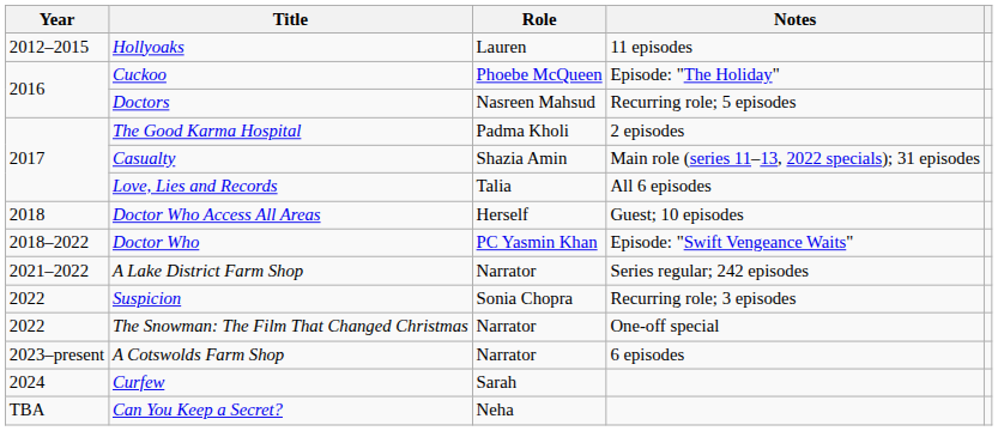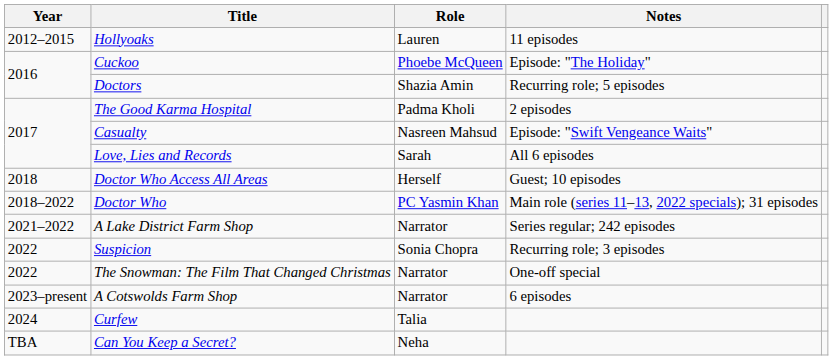 <table class="wikitable sortable">
 <tr>
 <th>Year</th>
 <th>Title</th>
 <th>Role</th>
 <th class="unsortable">Notes</th>
 <th class="unsortable"></th>
 </tr>
 <tr>
 <td>2012–2015</td>
 <td><em><a href='#'>Hollyoaks</a></em></td>
 <td>Lauren</td>
 <td>11 episodes</td>
 <td style = "text-align: center;"></td>
 </tr>
 <tr>
 <td rowspan="2">2016</td>
 <td><em><a href='#'>Cuckoo</a></em></td>
 <td><a href='#'>Phoebe McQueen</a></td>
 <td>Episode: "<a href='#'>The Holiday</a>"</td>
 <td style = "text-align: center;"></td>
 </tr>
 <tr>
 <td><em><a href='#'>Doctors</a></em></td>
-<td>Nasreen Mahsud</td>
+<td>Shazia Amin</td>
 <td>Recurring role; 5 episodes</td>
 <td style = "text-align: center;"></td>
 </tr>
 <tr>
 <td rowspan="3">2017</td>
 <td><em><a href='#'>The Good Karma Hospital</a></em></td>
 <td>Padma Kholi</td>
 <td>2 episodes</td>
 <td style = "text-align: center;"></td>
 </tr>
 <tr>
 <td><em><a href='#'>Casualty</a></em></td>
-<td>Shazia Amin</td>
-<td>Main role (<a href='#'>series 11</a>–<a href='#'>13</a>, <a href='#'>2022 specials</a>); 31 episodes</td>
+<td>Nasreen Mahsud</td>
+<td>Episode: "<a href='#'>Swift Vengeance Waits</a>"</td>
 <td style = "text-align: center;"></td>
 </tr>
 <tr>
 <td><em><a href='#'>Love, Lies and Records</a></em></td>
-<td>Talia</td>
+<td>Sarah</td>
 <td>All 6 episodes</td>
 <td style = "text-align: center;"></td>
 </tr>
 <tr>
 <td>2018</td>
 <td><em><a href='#'>Doctor Who Access All Areas</a></em></td>
 <td>Herself</td>
 <td>Guest; 10 episodes</td>
 <td style="text-align: center;"></td>
 </tr>
 <tr>
 <td>2018–2022</td>
 <td><em><a href='#'>Doctor Who</a></em></td>
 <td><a href='#'>PC Yasmin Khan</a></td>
-<td>Episode: "<a href='#'>Swift Vengeance Waits</a>"</td>
+<td>Main role (<a href='#'>series 11</a>–<a href='#'>13</a>, <a href='#'>2022 specials</a>); 31 episodes</td>
 <td style = "text-align: center;"></td>
 </tr>
 <tr>
 <td>2021–2022</td>
 <td><em>A Lake District Farm Shop</em></td>
 <td>Narrator</td>
 <td>Series regular; 242 episodes</td>
 <td></td>
 </tr>
 <tr>
 <td>2022</td>
 <td><em><a href='#'>Suspicion</a></em></td>
 <td>Sonia Chopra</td>
 <td>Recurring role; 3 episodes</td>
 <td style = "text-align: center;"></td>
 </tr>
 <tr>
 <td>2022</td>
 <td><em>The Snowman: The Film That Changed Christmas</em></td>
 <td>Narrator</td>
 <td>One-off special</td>
 <td></td>
 </tr>
 <tr>
 <td>2023–present</td>
 <td><em>A Cotswolds Farm Shop</em></td>
 <td>Narrator</td>
 <td>6 episodes</td>
 <td></td>
 </tr>
 <tr>
 <td>2024</td>
 <td><em><a href='#'>Curfew</a></em></td>
-<td>Sarah</td>
+<td>Talia</td>
 <td></td>
 <td></td>
 </tr>
 <tr>
 <td>TBA</td>
 <td><em><a href='#'>Can You Keep a Secret?</a></em></td>
 <td>Neha</td>
 <td></td>
 <td></td>
 </tr>
 </table>
